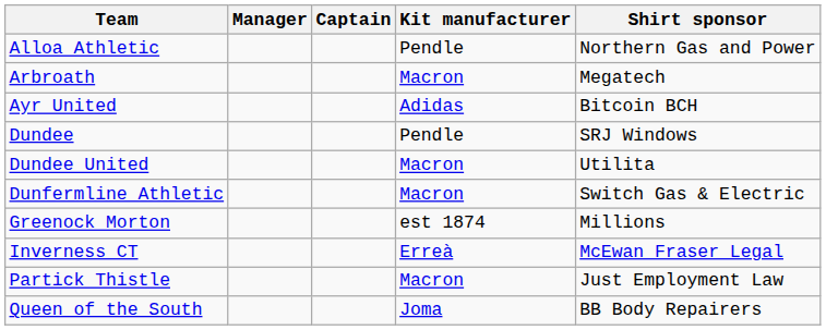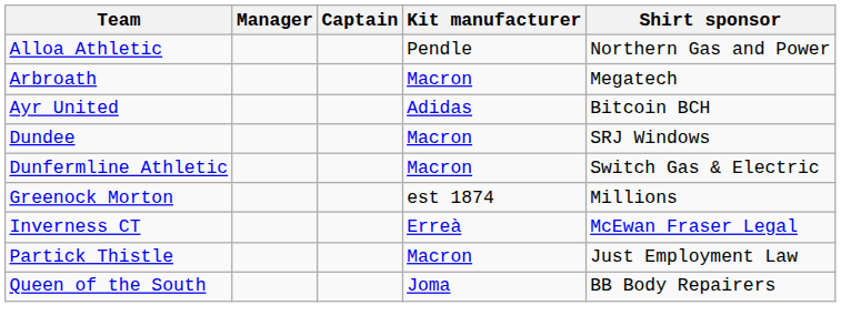 <table class="wikitable sortable">
 <tr>
 <th>Team</th>
 <th>Manager</th>
 <th>Captain</th>
 <th>Kit manufacturer</th>
 <th>Shirt sponsor</th>
 </tr>
 <tr>
 <td><a href='#'>Alloa Athletic</a></td>
 <td> </td>
 <td> </td>
 <td>Pendle</td>
 <td>Northern Gas and Power</td>
 </tr>
 <tr>
 <td><a href='#'>Arbroath</a></td>
 <td> </td>
 <td> </td>
 <td><a href='#'>Macron</a></td>
 <td>Megatech</td>
 </tr>
 <tr>
 <td><a href='#'>Ayr United</a></td>
 <td> </td>
 <td> </td>
 <td><a href='#'>Adidas</a></td>
 <td>Bitcoin BCH</td>
 </tr>
 <tr>
 <td><a href='#'>Dundee</a></td>
 <td> </td>
 <td> </td>
-<td>Pendle</td>
+<td><a href='#'>Macron</a></td>
 <td>SRJ Windows</td>
-</tr>
-<tr>
-<td><a href='#'>Dundee United</a></td>
-<td> </td>
-<td> </td>
-<td><a href='#'>Macron</a></td>
-<td>Utilita</td>
 </tr>
 <tr>
 <td><a href='#'>Dunfermline Athletic</a></td>
 <td> </td>
 <td> </td>
 <td><a href='#'>Macron</a></td>
 <td>Switch Gas & Electric</td>
 </tr>
 <tr>
 <td><a href='#'>Greenock Morton</a></td>
 <td> </td>
 <td> </td>
 <td>est 1874</td>
 <td>Millions</td>
 </tr>
 <tr>
 <td><a href='#'>Inverness CT</a></td>
 <td> </td>
 <td> </td>
 <td><a href='#'>Erreà</a></td>
 <td><a href='#'>McEwan Fraser Legal</a></td>
 </tr>
 <tr>
 <td><a href='#'>Partick Thistle</a></td>
 <td> </td>
 <td> </td>
 <td><a href='#'>Macron</a></td>
 <td>Just Employment Law</td>
 </tr>
 <tr>
 <td><a href='#'>Queen of the South</a></td>
 <td> </td>
 <td> </td>
 <td><a href='#'>Joma</a></td>
 <td>BB Body Repairers</td>
 </tr>
 </table>
